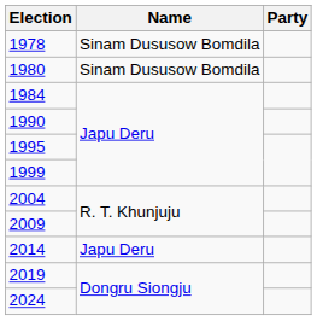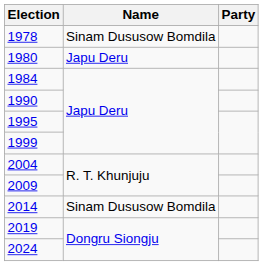 <table class="wikitable sortable">
 <tr>
 <th>Election</th>
 <th>Name</th>
 <th colspan=2>Party</th>
 </tr>
 <tr>
 <td><a href='#'>1978</a></td>
 <td>Sinam Dususow Bomdila</td>
 <td></td>
 </tr>
 <tr>
 <td><a href='#'>1980</a></td>
-<td>Sinam Dususow Bomdila</td>
+<td><a href='#'>Japu Deru</a></td>
 <td></td>
 </tr>
 <tr>
 <td><a href='#'>1984</a></td>
 <td rowspan=4><a href='#'>Japu Deru</a></td>
 </tr>
 <tr>
 <td><a href='#'>1990</a></td>
 <td></td>
 </tr>
 <tr>
 <td><a href='#'>1995</a></td>
 </tr>
 <tr>
 <td><a href='#'>1999</a></td>
 </tr>
 <tr>
 <td><a href='#'>2004</a></td>
 <td rowspan=2>R. T. Khunjuju</td>
 <td></td>
 </tr>
 <tr>
 <td><a href='#'>2009</a></td>
 <td></td>
 </tr>
 <tr>
 <td><a href='#'>2014</a></td>
-<td><a href='#'>Japu Deru</a></td>
+<td>Sinam Dususow Bomdila</td>
 <td></td>
 </tr>
 <tr>
 <td><a href='#'>2019</a></td>
 <td rowspan=2><a href='#'>Dongru Siongju</a></td>
 <td></td>
 </tr>
 <tr>
 <td><a href='#'>2024</a></td>
 <td></td>
 </tr>
 </table>
